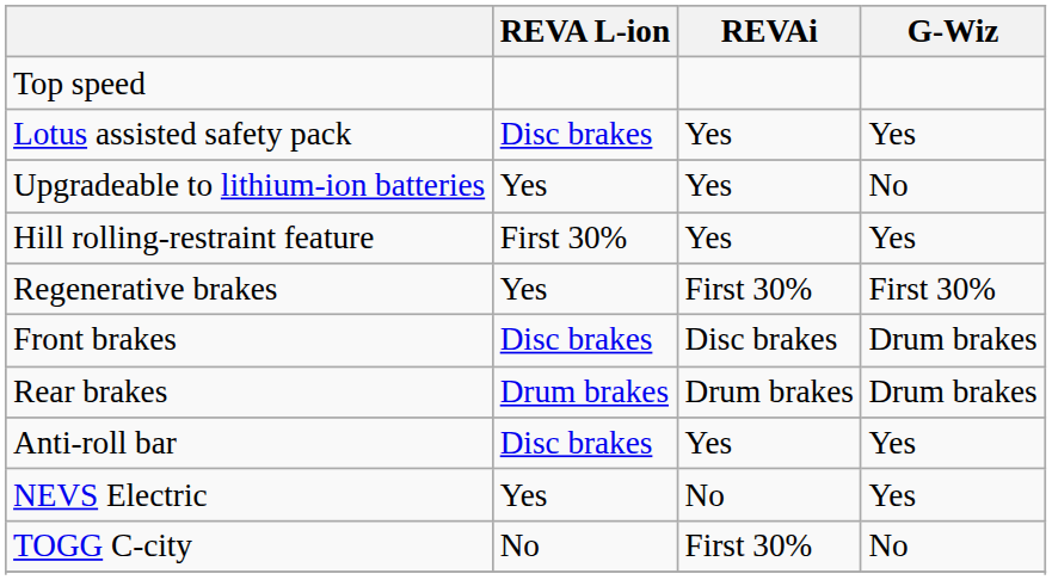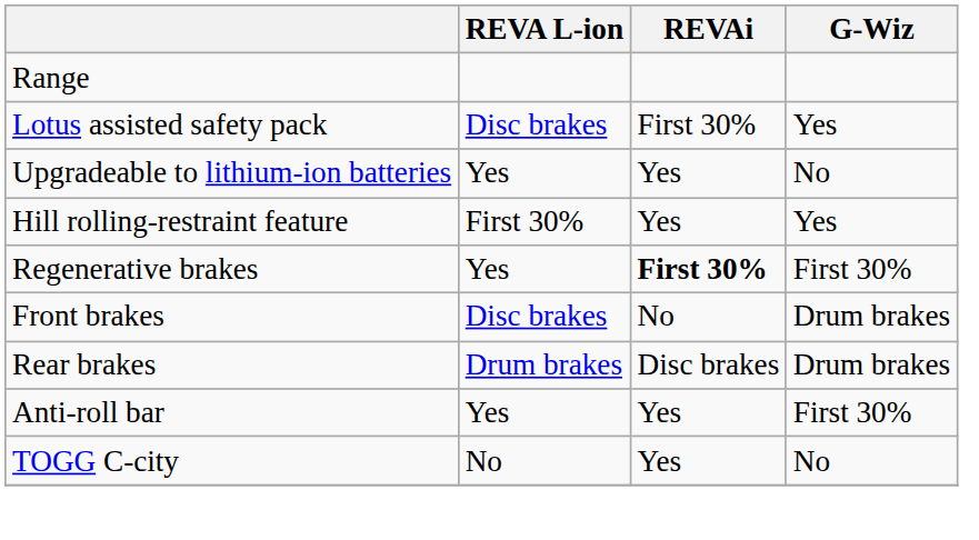 <table class="wikitable">
 <tr>
 <th></th>
 <th>REVA L-ion</th>
 <th>REVAi</th>
 <th>G-Wiz</th>
 </tr>
 <tr>
-<td>Top speed</td>
+<td>Range</td>
 <td></td>
 <td></td>
 <td></td>
 </tr>
 <tr>
 <td><a href='#'>Lotus</a> assisted safety pack</td>
 <td><a href='#'>Disc brakes</a></td>
-<td>Yes</td>
+<td>First 30%</td>
 <td>Yes</td>
 </tr>
 <tr>
 <td>Upgradeable to <a href='#'>lithium-ion batteries</a></td>
 <td>Yes</td>
 <td>Yes</td>
 <td>No</td>
 </tr>
 <tr>
 <td>Hill rolling-restraint feature</td>
 <td>First 30%</td>
 <td>Yes</td>
 <td>Yes</td>
 </tr>
 <tr>
 <td>Regenerative brakes</td>
 <td>Yes</td>
-<td>First 30%</td>
+<td><strong>First 30%</strong></td>
 <td>First 30%</td>
 </tr>
 <tr>
 <td>Front brakes</td>
 <td><a href='#'>Disc brakes</a></td>
-<td>Disc brakes</td>
+<td>No</td>
 <td>Drum brakes</td>
 </tr>
 <tr>
 <td>Rear brakes</td>
 <td><a href='#'>Drum brakes</a></td>
-<td>Drum brakes</td>
+<td>Disc brakes</td>
 <td>Drum brakes</td>
 </tr>
 <tr>
 <td>Anti-roll bar</td>
-<td><a href='#'>Disc brakes</a></td>
 <td>Yes</td>
 <td>Yes</td>
-</tr>
-<tr>
-<td><a href='#'>NEVS</a> Electric</td>
-<td>Yes</td>
-<td>No</td>
-<td>Yes</td>
+<td>First 30%</td>
 </tr>
 <tr>
 <td><a href='#'>TOGG</a> C-city</td>
 <td>No</td>
-<td>First 30%</td>
+<td>Yes</td>
 <td>No</td>
 </tr>
 <tr>
 </tr>
 <tr>
 </tr>
 </table>
